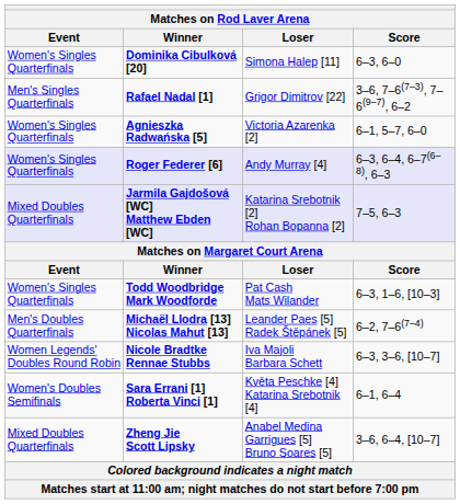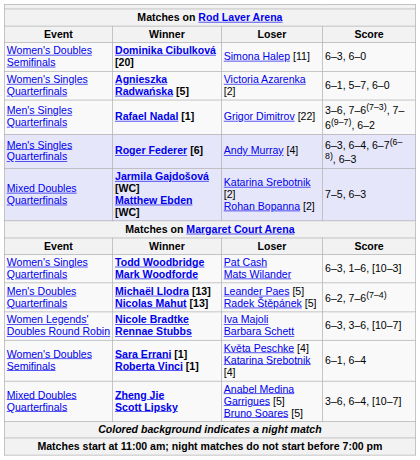 <table class="wikitable collapsible uncollapsed" style="margin:1em auto;">
 <tr>
 <th colspan=4></th>
 </tr>
 <tr>
 <th colspan=4><strong>Matches on <a href='#'>Rod Laver Arena</a></strong></th>
 </tr>
 <tr>
 <th style="width:220px;">Event</th>
 <th style="width:220px;">Winner</th>
 <th style="width:220px;">Loser</th>
 <th style="width:220px;">Score</th>
 </tr>
 <tr>
-<td><a href='#'>Women's Singles Quarterfinals</a></td>
+<td><a href='#'>Women's Doubles Semifinals</a></td>
 <td><strong> <a href='#'>Dominika Cibulková</a> [20]</strong></td>
 <td> <a href='#'>Simona Halep</a> [11]</td>
 <td>6–3, 6–0</td>
+</tr>
+<tr>
+<td><a href='#'>Women's Singles Quarterfinals</a></td>
+<td><strong> <a href='#'>Agnieszka Radwańska</a> [5]</strong></td>
+<td> <a href='#'>Victoria Azarenka</a> [2]</td>
+<td>6–1, 5–7, 6–0</td>
 </tr>
 <tr>
 <td><a href='#'>Men's Singles Quarterfinals</a></td>
 <td> <strong><a href='#'>Rafael Nadal</a> [1]</strong></td>
 <td> <a href='#'>Grigor Dimitrov</a> [22]</td>
 <td>3–6, 7–6<sup>(7–3)</sup>, 7–6<sup>(9–7)</sup>, 6–2</td>
 </tr>
-<tr>
-<td><a href='#'>Women's Singles Quarterfinals</a></td>
-<td><strong> <a href='#'>Agnieszka Radwańska</a> [5]</strong></td>
-<td> <a href='#'>Victoria Azarenka</a> [2]</td>
-<td>6–1, 5–7, 6–0</td>
-</tr>
 <tr bgcolor=lavender>
-<td><a href='#'>Women's Singles Quarterfinals</a></td>
+<td><a href='#'>Men's Singles Quarterfinals</a></td>
 <td><strong> <a href='#'>Roger Federer</a> [6]</strong></td>
 <td> <a href='#'>Andy Murray</a> [4]</td>
 <td>6–3, 6–4, 6–7<sup>(6–8)</sup>, 6–3</td>
 </tr>
 <tr bgcolor=lavender>
 <td><a href='#'>Mixed Doubles Quarterfinals</a></td>
 <td> <strong><a href='#'>Jarmila Gajdošová</a> [WC] <br>  <a href='#'>Matthew Ebden</a> [WC]</strong></td>
 <td> <a href='#'>Katarina Srebotnik</a> [2] <br>  <a href='#'>Rohan Bopanna</a> [2]</td>
 <td>7–5, 6–3</td>
 </tr>
 <tr>
 <th colspan=4><strong>Matches on <a href='#'>Margaret Court Arena</a></strong></th>
 </tr>
 <tr>
 <th style="width:220px;">Event</th>
 <th style="width:220px;">Winner</th>
 <th style="width:220px;">Loser</th>
 <th style="width:220px;">Score</th>
 </tr>
 <tr>
 <td><a href='#'>Women's Singles Quarterfinals</a></td>
 <td> <strong><a href='#'>Todd Woodbridge</a> <br>  <a href='#'>Mark Woodforde</a></strong></td>
 <td> <a href='#'>Pat Cash</a> <br>  <a href='#'>Mats Wilander</a></td>
 <td>6–3, 1–6, [10–3]</td>
 </tr>
 <tr>
 <td><a href='#'>Men's Doubles Quarterfinals</a></td>
 <td><strong> <a href='#'>Michaël Llodra</a> [13] <br>  <a href='#'>Nicolas Mahut</a> [13]</strong></td>
 <td> <a href='#'>Leander Paes</a> [5] <br>  <a href='#'>Radek Štěpánek</a> [5]</td>
 <td>6–2, 7–6<sup>(7–4)</sup></td>
 </tr>
 <tr>
 <td><a href='#'>Women Legends' Doubles Round Robin</a></td>
 <td> <strong><a href='#'>Nicole Bradtke</a> <br>  <a href='#'>Rennae Stubbs</a></strong></td>
 <td> <a href='#'>Iva Majoli</a> <br>  <a href='#'>Barbara Schett</a></td>
 <td>6–3, 3–6, [10–7]</td>
 </tr>
 <tr>
 <td><a href='#'>Women's Doubles Semifinals</a></td>
 <td><strong> <a href='#'>Sara Errani</a> [1] <br>  <a href='#'>Roberta Vinci</a> [1]</strong></td>
 <td> <a href='#'>Květa Peschke</a> [4] <br>  <a href='#'>Katarina Srebotnik</a> [4]</td>
 <td>6–1, 6–4</td>
 </tr>
 <tr>
 <td><a href='#'>Mixed Doubles Quarterfinals</a></td>
 <td><strong> <a href='#'>Zheng Jie</a> <br>  <a href='#'>Scott Lipsky</a></strong></td>
 <td> <a href='#'>Anabel Medina Garrigues</a> [5] <br>  <a href='#'>Bruno Soares</a> [5]</td>
 <td>3–6, 6–4, [10–7]</td>
 </tr>
 <tr>
 <th colspan=4><em>Colored background indicates a night match</em></th>
 </tr>
 <tr>
 <th colspan=4>Matches start at 11:00 am; night matches do not start before 7:00 pm</th>
 </tr>
 </table>
